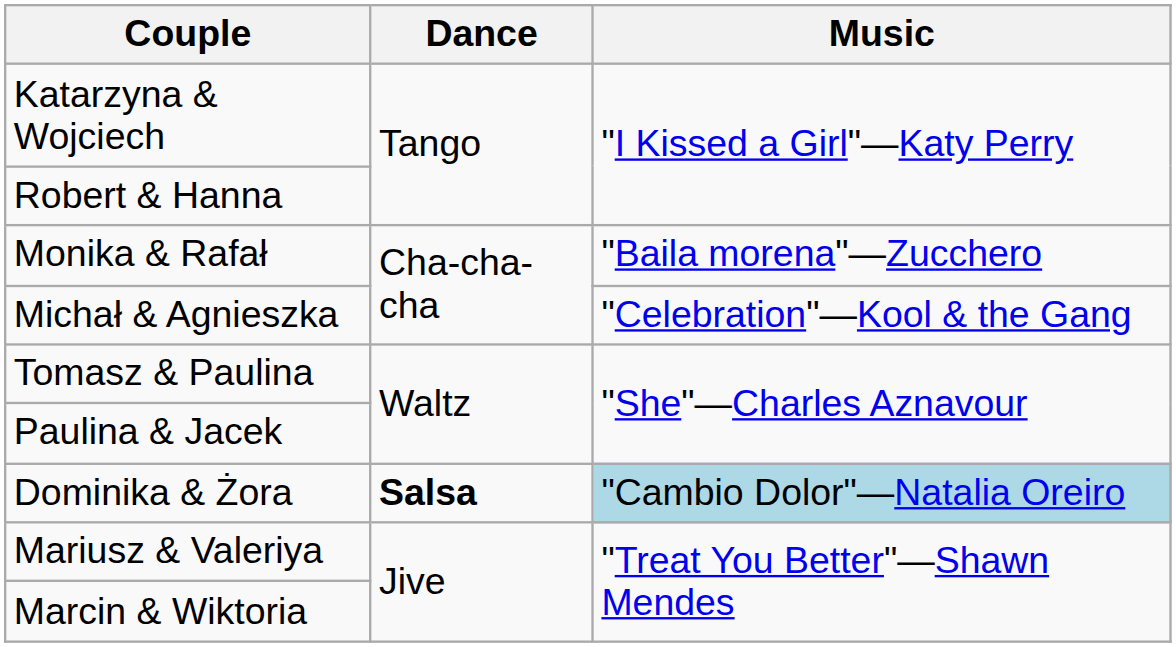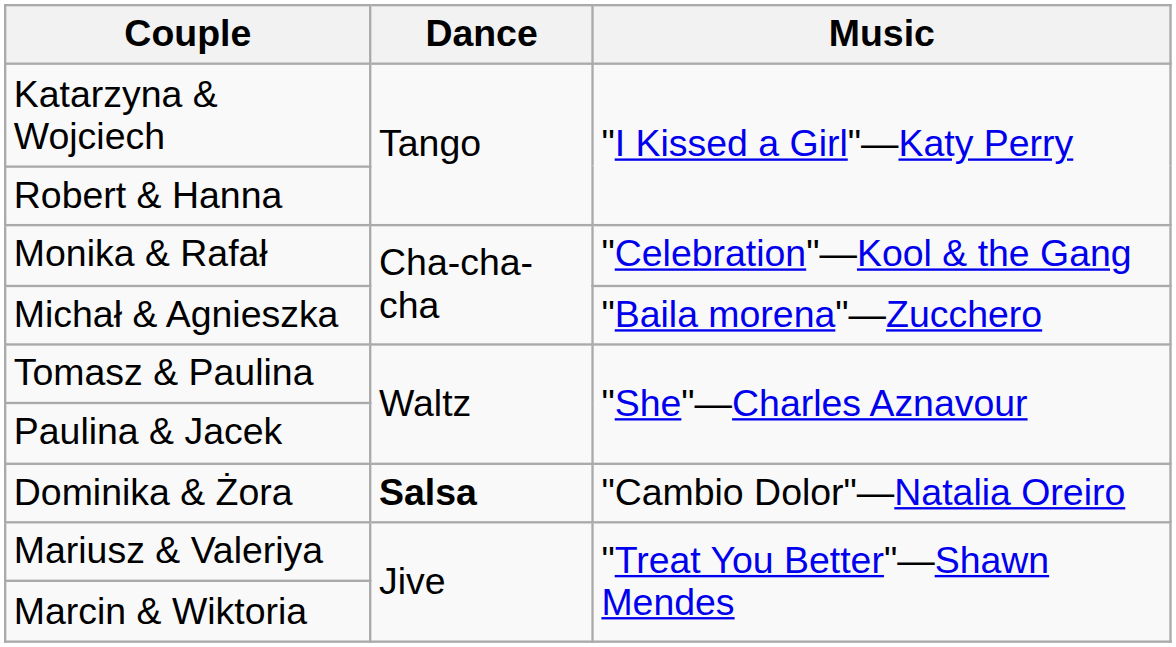 <table class="wikitable" style="width:80%;">
 <tr>
 <th>Couple</th>
 <th>Dance</th>
 <th>Music</th>
 </tr>
 <tr>
 <td>Katarzyna & Wojciech</td>
 <td rowspan="2">Tango</td>
 <td rowspan="2">"<a href='#'>I Kissed a Girl</a>"—<a href='#'>Katy Perry</a></td>
 </tr>
 <tr>
 <td>Robert & Hanna</td>
 </tr>
 <tr>
 <td>Monika & Rafał</td>
 <td rowspan="2">Cha-cha-cha</td>
-<td>"<a href='#'>Baila morena</a>"—<a href='#'>Zucchero</a></td>
+<td>"<a href='#'>Celebration</a>"—<a href='#'>Kool & the Gang</a></td>
 </tr>
 <tr>
 <td>Michał & Agnieszka</td>
-<td>"<a href='#'>Celebration</a>"—<a href='#'>Kool & the Gang</a></td>
+<td>"<a href='#'>Baila morena</a>"—<a href='#'>Zucchero</a></td>
 </tr>
 <tr>
 <td>Tomasz & Paulina</td>
 <td rowspan="2">Waltz</td>
 <td rowspan="2">"<a href='#'>She</a>"—<a href='#'>Charles Aznavour</a></td>
 </tr>
 <tr>
 <td>Paulina & Jacek</td>
 </tr>
 <tr>
 <td>Dominika & Żora</td>
 <td><strong>Salsa</strong></td>
-<td style="background: lightblue;">"Cambio Dolor"—<a href='#'>Natalia Oreiro</a></td>
+<td>"Cambio Dolor"—<a href='#'>Natalia Oreiro</a></td>
 </tr>
 <tr>
 <td>Mariusz & Valeriya</td>
 <td rowspan="2">Jive</td>
 <td rowspan="2">"<a href='#'>Treat You Better</a>"—<a href='#'>Shawn Mendes</a></td>
 </tr>
 <tr>
 <td>Marcin & Wiktoria</td>
 </tr>
 </table>
